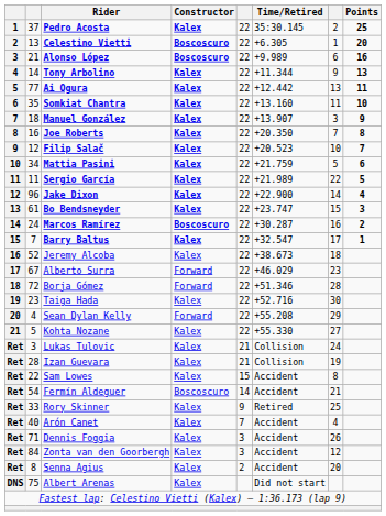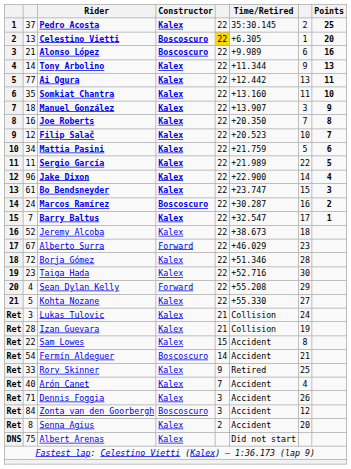 <table class="wikitable sortable" style="font-size: 85%;">
 <tr>
 <th scope="col"></th>
 <th scope="col"></th>
 <th scope="col">Rider</th>
 <th scope="col">Constructor</th>
 <th scope="col" class="unsortable"></th>
 <th scope="col" class="unsortable">Time/Retired</th>
 <th scope="col"></th>
 <th scope="col">Points</th>
 </tr>
 <tr>
 <th scope="row">1</th>
 <td align="center">37</td>
 <td data-sort-value="aco"> <strong><a href='#'>Pedro Acosta</a></strong></td>
 <td><strong><a href='#'>Kalex</a></strong></td>
 <td>22</td>
 <td>35:30.145</td>
 <td align="center">2</td>
 <td align="center"><strong>25</strong></td>
 </tr>
 <tr>
 <th scope="row">2</th>
 <td align="center">13</td>
 <td data-sort-value="vie"> <strong><a href='#'>Celestino Vietti</a></strong></td>
 <td><strong><a href='#'>Boscoscuro</a></strong></td>
-<td>22</td>
+<td style="background: gold;">22</td>
 <td>+6.305</td>
 <td align="center">1</td>
 <td align="center"><strong>20</strong></td>
 </tr>
 <tr>
 <th scope="row">3</th>
 <td align="center">21</td>
 <td data-sort-value="lop"> <strong><a href='#'>Alonso López</a></strong></td>
 <td><strong><a href='#'>Boscoscuro</a></strong></td>
 <td>22</td>
 <td>+9.989</td>
 <td align="center">6</td>
 <td align="center"><strong>16</strong></td>
 </tr>
 <tr>
 <th scope="row">4</th>
 <td align="center">14</td>
 <td data-sort-value="arb"> <strong><a href='#'>Tony Arbolino</a></strong></td>
 <td><strong><a href='#'>Kalex</a></strong></td>
 <td>22</td>
 <td>+11.344</td>
 <td align="center">9</td>
 <td align="center"><strong>13</strong></td>
 </tr>
 <tr>
 <th scope="row">5</th>
 <td align="center">77</td>
 <td data-sort-value="ogu"> <strong><a href='#'>Ai Ogura</a></strong></td>
 <td><strong><a href='#'>Kalex</a></strong></td>
 <td>22</td>
 <td>+12.442</td>
 <td align="center">13</td>
 <td align="center"><strong>11</strong></td>
 </tr>
 <tr>
 <th scope="row">6</th>
 <td align="center">35</td>
 <td data-sort-value="cha"> <strong><a href='#'>Somkiat Chantra</a></strong></td>
 <td><strong><a href='#'>Kalex</a></strong></td>
 <td>22</td>
 <td>+13.160</td>
 <td align="center">11</td>
 <td align="center"><strong>10</strong></td>
 </tr>
 <tr>
 <th scope="row">7</th>
 <td align="center">18</td>
 <td data-sort-value="gon"> <strong><a href='#'>Manuel González</a></strong></td>
 <td><strong><a href='#'>Kalex</a></strong></td>
 <td>22</td>
 <td>+13.907</td>
 <td align="center">3</td>
 <td align="center"><strong>9</strong></td>
 </tr>
 <tr>
 <th scope="row">8</th>
 <td align="center">16</td>
 <td data-sort-value="rob"> <strong><a href='#'>Joe Roberts</a></strong></td>
 <td><strong><a href='#'>Kalex</a></strong></td>
 <td>22</td>
 <td>+20.350</td>
 <td align="center">7</td>
 <td align="center"><strong>8</strong></td>
 </tr>
 <tr>
 <th scope="row">9</th>
 <td align="center">12</td>
 <td data-sort-value="sal"> <strong><a href='#'>Filip Salač</a></strong></td>
 <td><strong><a href='#'>Kalex</a></strong></td>
 <td>22</td>
 <td>+20.523</td>
 <td align="center">10</td>
 <td align="center"><strong>7</strong></td>
 </tr>
 <tr>
 <th scope="row">10</th>
 <td align="center">34</td>
 <td data-sort-value="pas"> <strong><a href='#'>Mattia Pasini</a></strong></td>
 <td><strong><a href='#'>Kalex</a></strong></td>
 <td>22</td>
 <td>+21.759</td>
 <td align="center">5</td>
 <td align="center"><strong>6</strong></td>
 </tr>
 <tr>
 <th scope="row">11</th>
 <td align="center">11</td>
 <td data-sort-value="gar"> <strong><a href='#'>Sergio García</a></strong></td>
 <td><strong><a href='#'>Kalex</a></strong></td>
 <td>22</td>
 <td>+21.989</td>
 <td align="center">22</td>
 <td align="center"><strong>5</strong></td>
 </tr>
 <tr>
 <th scope="row">12</th>
 <td align="center">96</td>
 <td data-sort-value="dix"> <strong><a href='#'>Jake Dixon</a></strong></td>
 <td><strong><a href='#'>Kalex</a></strong></td>
 <td>22</td>
 <td>+22.900</td>
 <td align="center">14</td>
 <td align="center"><strong>4</strong></td>
 </tr>
 <tr>
 <th scope="row">13</th>
 <td align="center">61</td>
 <td data-sort-value="ben"> <strong><a href='#'>Bo Bendsneyder</a></strong></td>
 <td><strong><a href='#'>Kalex</a></strong></td>
 <td>22</td>
 <td>+23.747</td>
 <td align="center">15</td>
 <td align="center"><strong>3</strong></td>
 </tr>
 <tr>
 <th scope="row">14</th>
 <td align="center">24</td>
 <td data-sort-value="ram"> <strong><a href='#'>Marcos Ramírez</a></strong></td>
 <td><strong><a href='#'>Boscoscuro</a></strong></td>
 <td>22</td>
 <td>+30.287</td>
 <td align="center">16</td>
 <td align="center"><strong>2</strong></td>
 </tr>
 <tr>
 <th scope="row">15</th>
 <td align="center">7</td>
 <td data-sort-value="bal"> <strong><a href='#'>Barry Baltus</a></strong></td>
 <td><strong><a href='#'>Kalex</a></strong></td>
 <td>22</td>
 <td>+32.547</td>
 <td align="center">17</td>
 <td align="center"><strong>1</strong></td>
 </tr>
 <tr>
 <th scope="row">16</th>
 <td align="center">52</td>
 <td data-sort-value="alc"> <a href='#'>Jeremy Alcoba</a></td>
 <td><a href='#'>Kalex</a></td>
 <td>22</td>
 <td>+38.673</td>
 <td align="center">18</td>
 <td align="center"></td>
 </tr>
 <tr>
 <th scope="row">17</th>
 <td align="center">67</td>
 <td data-sort-value="sur"> <a href='#'>Alberto Surra</a></td>
 <td><a href='#'>Forward</a></td>
 <td>22</td>
 <td>+46.029</td>
 <td align="center">23</td>
 <td></td>
 </tr>
 <tr>
 <th scope="row">18</th>
 <td align="center">72</td>
 <td data-sort-value="gom"> <a href='#'>Borja Gómez</a></td>
-<td><a href='#'>Forward</a></td>
+<td><a href='#'>Kalex</a></td>
 <td>22</td>
 <td>+51.346</td>
 <td align="center">28</td>
 <td></td>
 </tr>
 <tr>
 <th scope="row">19</th>
 <td align="center">23</td>
 <td data-sort-value="had"> <a href='#'>Taiga Hada</a></td>
 <td><a href='#'>Kalex</a></td>
 <td>22</td>
 <td>+52.716</td>
 <td align="center">30</td>
 <td></td>
 </tr>
 <tr>
 <th scope="row">20</th>
 <td align="center">4</td>
 <td data-sort-value="kel"> <a href='#'>Sean Dylan Kelly</a></td>
 <td><a href='#'>Forward</a></td>
 <td>22</td>
 <td>+55.208</td>
 <td align="center">29</td>
 <td></td>
 </tr>
 <tr>
 <th scope="row">21</th>
 <td align="center">5</td>
 <td data-sort-value="noz"> <a href='#'>Kohta Nozane</a></td>
 <td><a href='#'>Kalex</a></td>
 <td>22</td>
 <td>+55.330</td>
 <td align="center">27</td>
 <td></td>
 </tr>
 <tr>
 <th scope="row">Ret</th>
 <td align="center">3</td>
 <td data-sort-value="tul"> <a href='#'>Lukas Tulovic</a></td>
 <td><a href='#'>Kalex</a></td>
 <td>21</td>
 <td>Collision</td>
 <td align="center">24</td>
 <td align="center"></td>
 </tr>
 <tr>
 <th scope="row">Ret</th>
 <td align="center">28</td>
 <td data-sort-value="gue"> <a href='#'>Izan Guevara</a></td>
 <td><a href='#'>Kalex</a></td>
 <td>21</td>
 <td>Collision</td>
 <td align="center">19</td>
 <td align="center"></td>
 </tr>
 <tr>
 <th scope="row">Ret</th>
 <td align="center">22</td>
 <td data-sort-value="low"> <a href='#'>Sam Lowes</a></td>
 <td><a href='#'>Kalex</a></td>
 <td>15</td>
 <td>Accident</td>
 <td align="center">8</td>
 <td align="center"></td>
 </tr>
 <tr>
 <th scope="row">Ret</th>
 <td align="center">54</td>
 <td data-sort-value="ald"> <a href='#'>Fermín Aldeguer</a></td>
 <td><a href='#'>Boscoscuro</a></td>
 <td>14</td>
 <td>Accident</td>
 <td align="center">21</td>
 <td align="center"></td>
 </tr>
 <tr>
 <th scope="row">Ret</th>
 <td align="center">33</td>
 <td data-sort-value="ski"> <a href='#'>Rory Skinner</a></td>
 <td><a href='#'>Kalex</a></td>
 <td>9</td>
 <td>Retired</td>
 <td align="center">25</td>
 <td></td>
 </tr>
 <tr>
 <th scope="row">Ret</th>
 <td align="center">40</td>
 <td data-sort-value="can"> <a href='#'>Arón Canet</a></td>
 <td><a href='#'>Kalex</a></td>
 <td>7</td>
 <td>Accident</td>
 <td align="center">4</td>
 <td align="center"></td>
 </tr>
 <tr>
 <th scope="row">Ret</th>
 <td align="center">71</td>
 <td data-sort-value="fog"> <a href='#'>Dennis Foggia</a></td>
 <td><a href='#'>Kalex</a></td>
 <td>3</td>
 <td>Accident</td>
 <td align="center">26</td>
 <td align="center"></td>
 </tr>
 <tr>
 <th scope="row">Ret</th>
 <td align="center">84</td>
 <td data-sort-value="goo"> <a href='#'>Zonta van den Goorbergh</a></td>
-<td><a href='#'>Kalex</a></td>
+<td><a href='#'>Boscoscuro</a></td>
 <td>3</td>
 <td>Accident</td>
 <td align="center">12</td>
 <td></td>
 </tr>
 <tr>
 <th scope="row">Ret</th>
 <td align="center">8</td>
 <td data-sort-value="agi"> <a href='#'>Senna Agius</a></td>
 <td><a href='#'>Kalex</a></td>
 <td>2</td>
 <td>Accident</td>
 <td align="center">20</td>
 <td align="center"></td>
 </tr>
 <tr>
 <th scope="row">DNS</th>
 <td align="center">75</td>
 <td data-sort-value="are"> <a href='#'>Albert Arenas</a></td>
 <td><a href='#'>Kalex</a></td>
 <td></td>
 <td>Did not start</td>
 <td align="center"></td>
 <td align="center"></td>
 </tr>
 <tr class="sortbottom">
 <td colspan="8" style="text-align:center"><em><a href='#'>Fastest lap</a>:  <a href='#'>Celestino Vietti</a> (<a href='#'>Kalex</a>) – 1:36.173 (lap 9)</em></td>
 </tr>
 <tr>
 <th colspan=8></th>
 </tr>
 </table>
